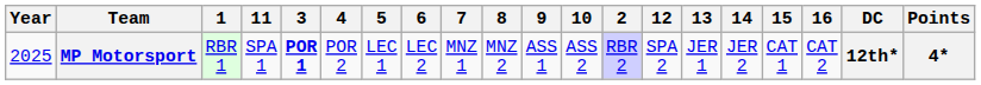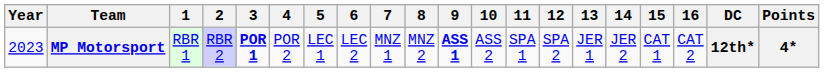 <table class="wikitable" style="text-align:center; font-size:85%">
 <tr>
 <th>Year</th>
 <th>Team</th>
 <th>1</th>
-<th>11</th>
+<th>2</th>
 <th>3</th>
 <th>4</th>
 <th>5</th>
 <th>6</th>
 <th>7</th>
 <th>8</th>
 <th>9</th>
 <th>10</th>
-<th>2</th>
+<th>11</th>
 <th>12</th>
 <th>13</th>
 <th>14</th>
 <th>15</th>
 <th>16</th>
 <th>DC</th>
 <th>Points</th>
 </tr>
 <tr>
-<td><a href='#'>2025</a></td>
+<td><a href='#'>2023</a></td>
 <th nowrap><a href='#'>MP Motorsport</a></th>
 <td style="background:#DFFFDF;"><a href='#'>RBR<br>1</a><br></td>
-<td style="background:#;"><a href='#'>SPA<br>1</a></td>
+<td style="background:#CFCFFF;"><a href='#'>RBR<br>2</a><br></td>
 <td style="background:#;"><strong><a href='#'>POR<br>1</a></strong></td>
 <td style="background:#;"><a href='#'>POR<br>2</a></td>
 <td style="background:#;"><a href='#'>LEC<br>1</a></td>
 <td style="background:#;"><a href='#'>LEC<br>2</a></td>
 <td style="background:#;"><a href='#'>MNZ<br>1</a></td>
 <td style="background:#;"><a href='#'>MNZ<br>2</a></td>
-<td style="background:#;"><a href='#'>ASS<br>1</a></td>
+<td style="background:#;"><strong><a href='#'>ASS<br>1</a></strong></td>
 <td style="background:#;"><a href='#'>ASS<br>2</a></td>
-<td style="background:#CFCFFF;"><a href='#'>RBR<br>2</a><br></td>
+<td style="background:#;"><a href='#'>SPA<br>1</a></td>
 <td style="background:#;"><a href='#'>SPA<br>2</a></td>
 <td style="background:#;"><a href='#'>JER<br>1</a></td>
 <td style="background:#;"><a href='#'>JER<br>2</a></td>
 <td style="background:#;"><a href='#'>CAT<br>1</a></td>
 <td style="background:#;"><a href='#'>CAT<br>2</a></td>
 <th>12th*</th>
 <th>4*</th>
 </tr>
 </table>
